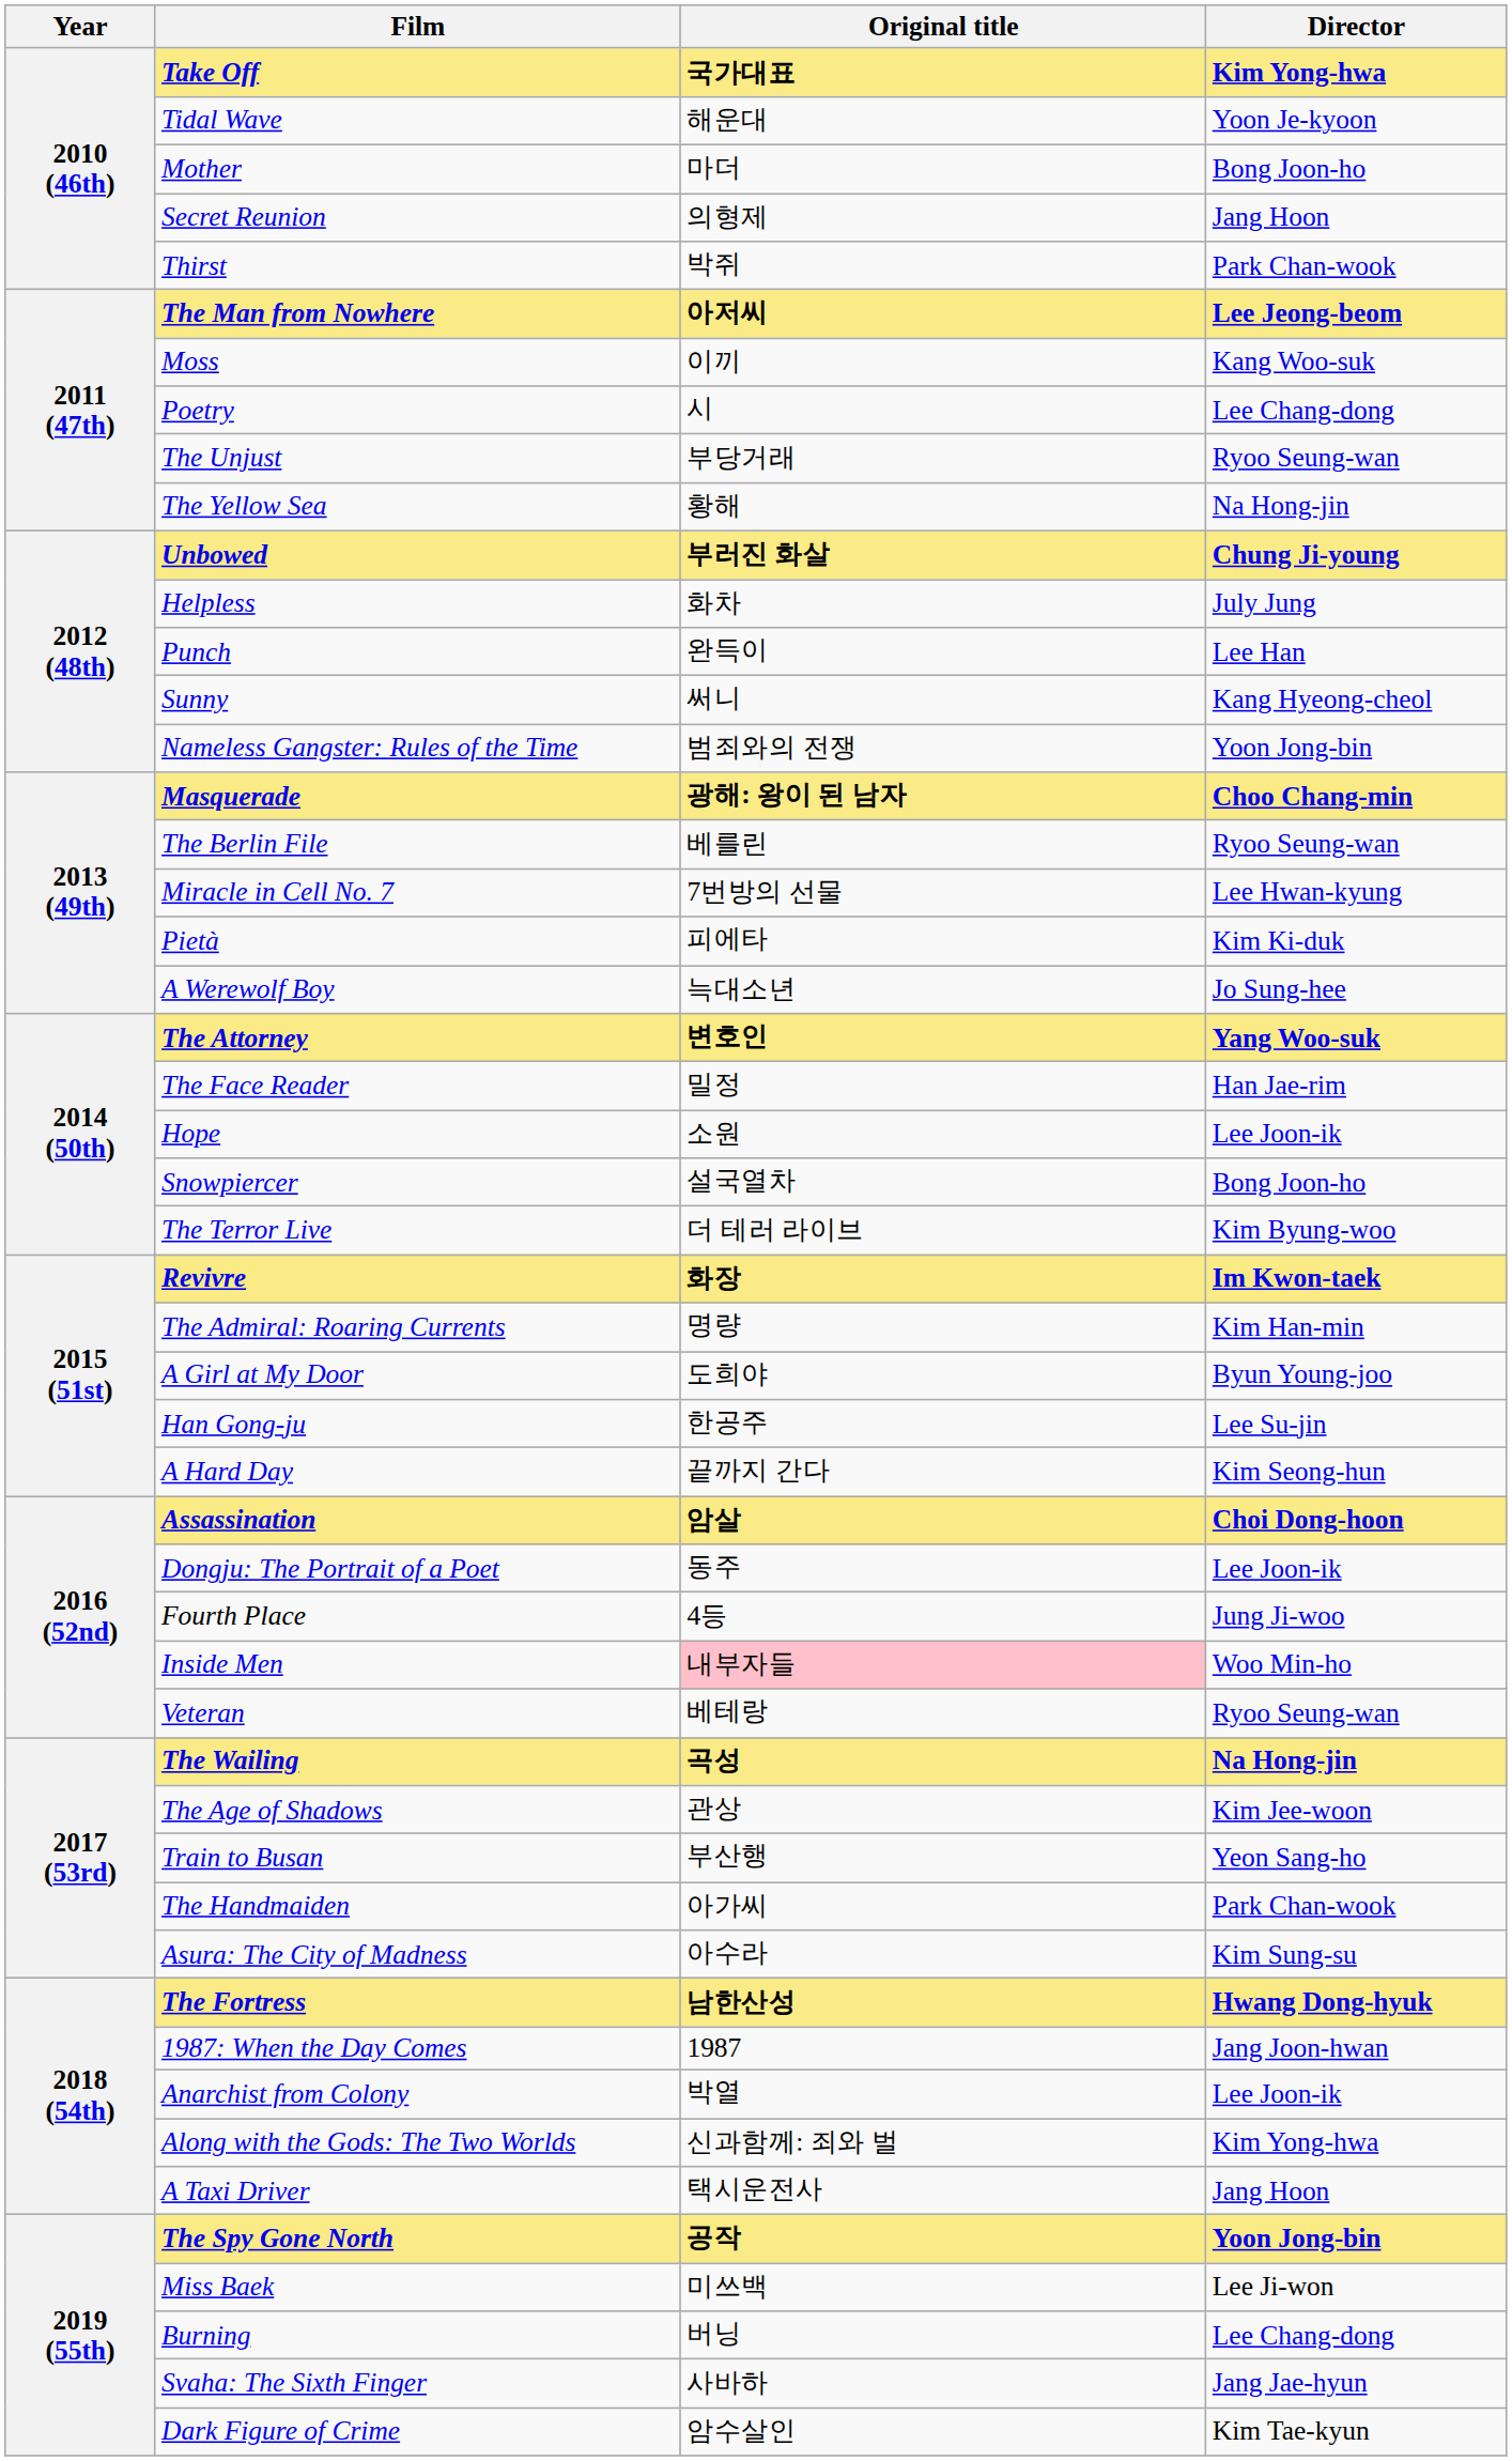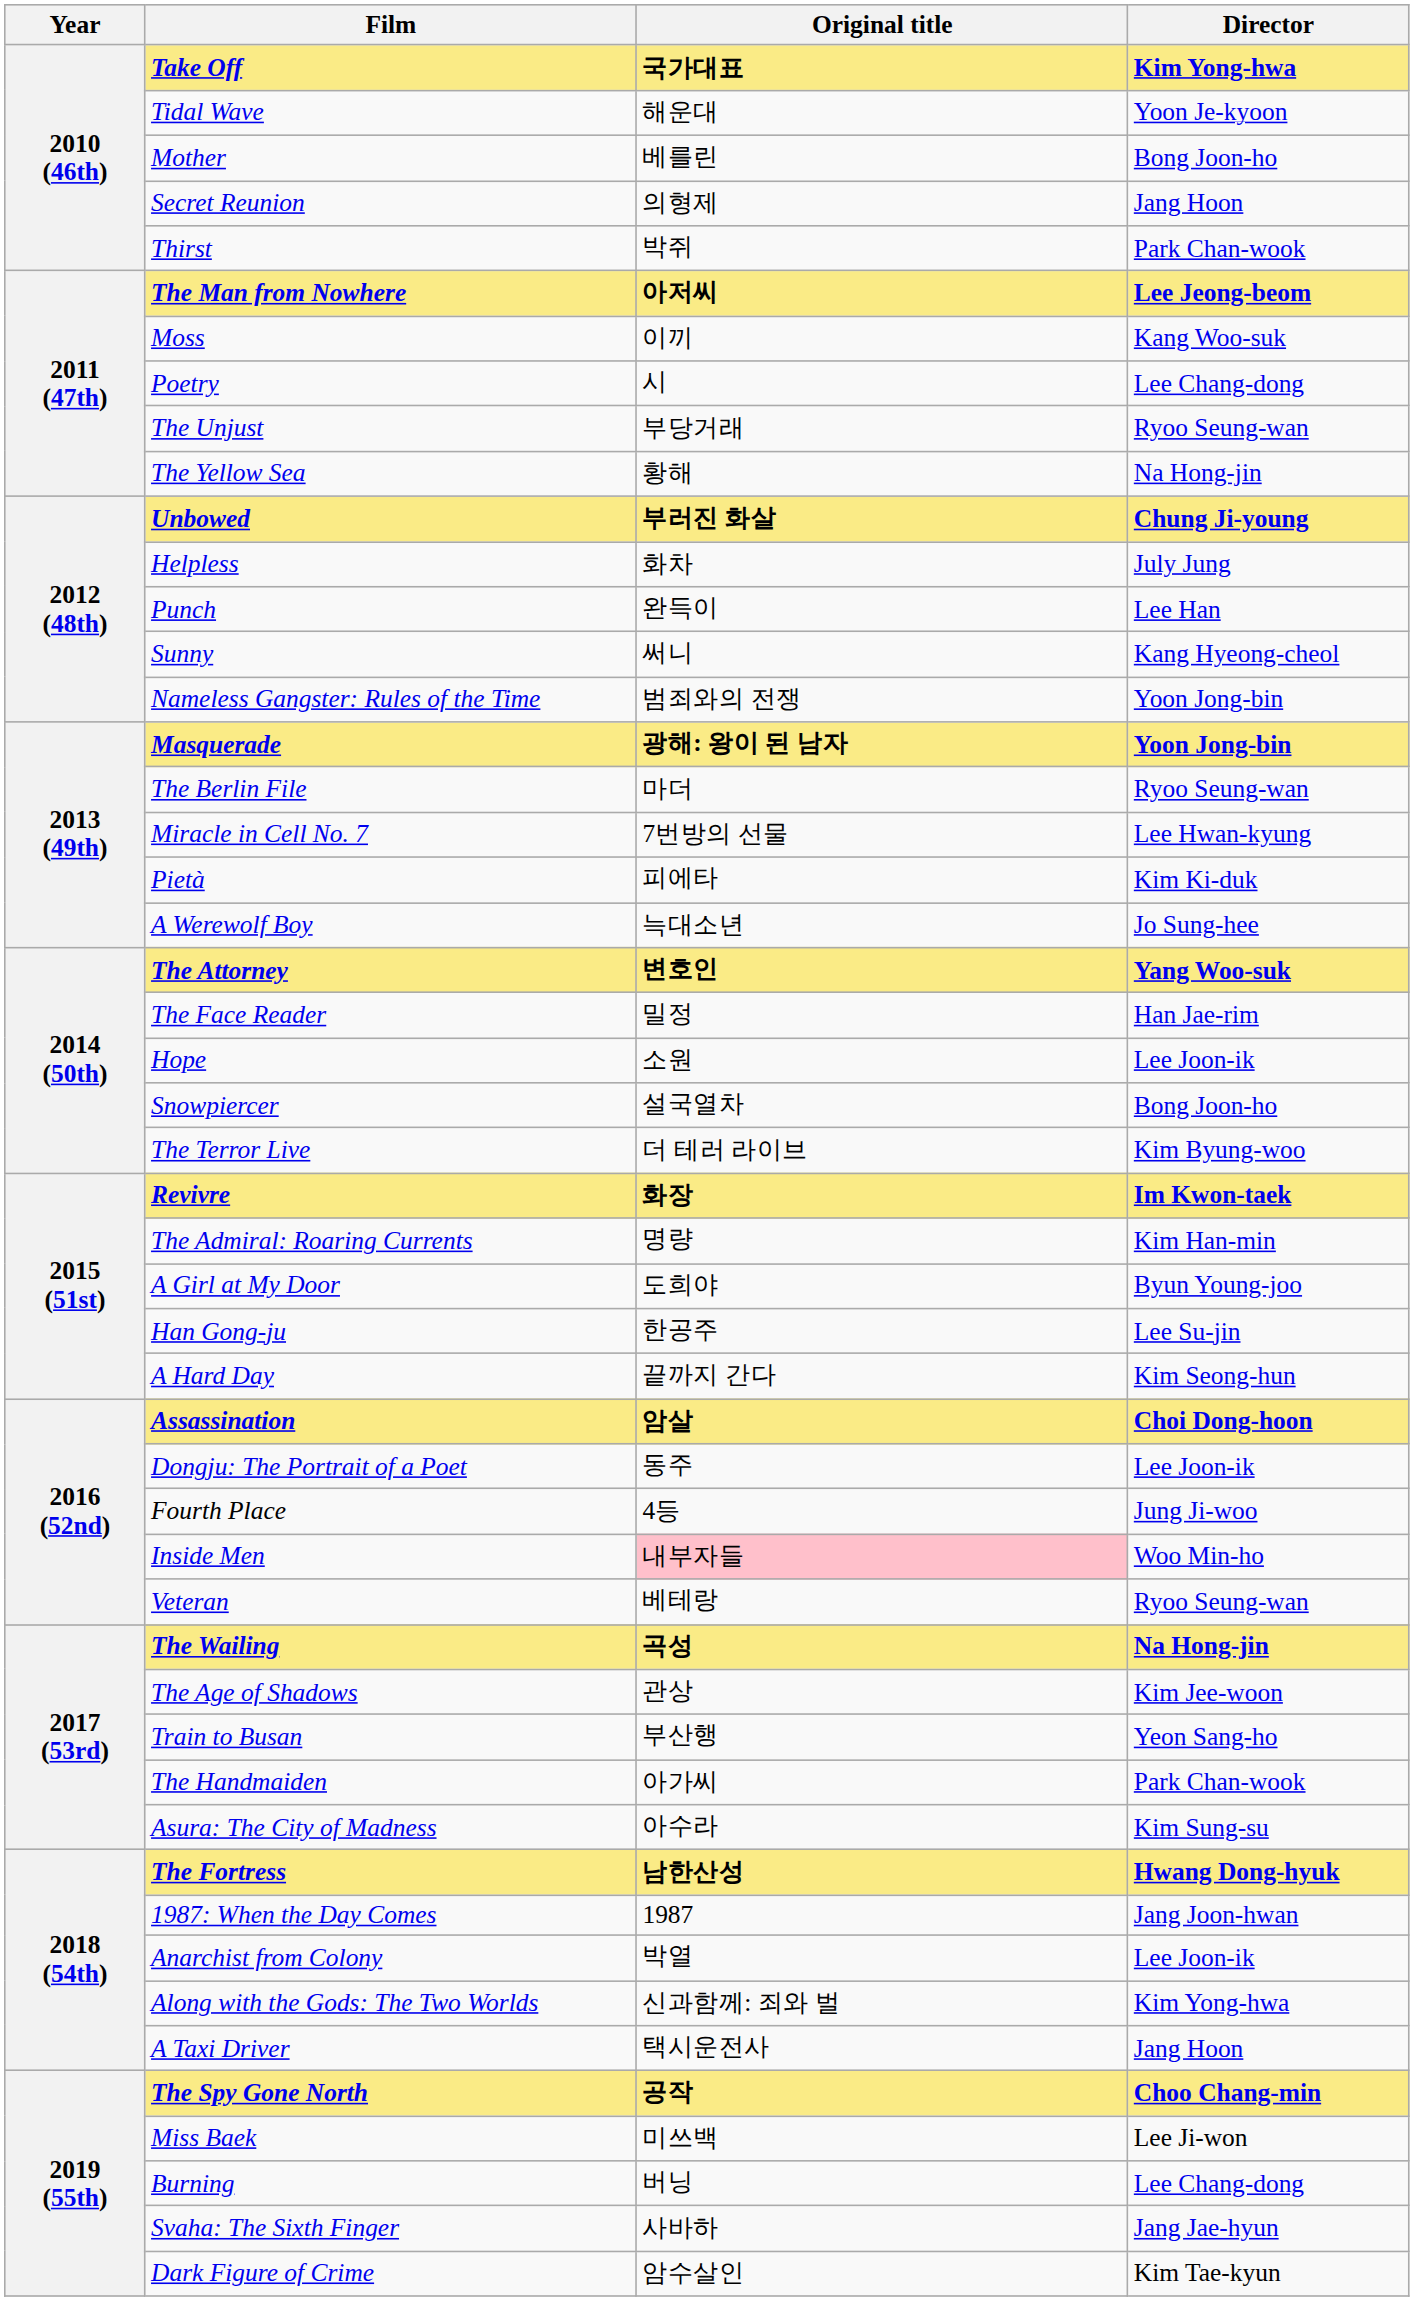 <table class="wikitable" width="100%">
 <tr>
 <th style="width:10%;">Year</th>
 <th style="width:35%;">Film</th>
 <th style="width:35%;">Original title</th>
 <th style="width:20%;">Director</th>
 </tr>
 <tr>
 <th rowspan="5">2010<br>(<a href='#'>46th</a>)</th>
 <td style="background:#FAEB86;"><strong><em><a href='#'>Take Off</a> </em></strong></td>
 <td style="background:#FAEB86;"><strong>국가대표</strong></td>
 <td style="background:#FAEB86;"><strong><a href='#'>Kim Yong-hwa</a></strong></td>
 </tr>
 <tr>
 <td><em><a href='#'>Tidal Wave</a></em></td>
 <td>해운대</td>
 <td><a href='#'>Yoon Je-kyoon</a></td>
 </tr>
 <tr>
 <td><em><a href='#'>Mother</a></em></td>
-<td>마더</td>
+<td>베를린</td>
 <td><a href='#'>Bong Joon-ho</a></td>
 </tr>
 <tr>
 <td><em><a href='#'>Secret Reunion</a></em></td>
 <td>의형제</td>
 <td><a href='#'>Jang Hoon</a></td>
 </tr>
 <tr>
 <td><em><a href='#'>Thirst</a></em></td>
 <td>박쥐</td>
 <td><a href='#'>Park Chan-wook</a></td>
 </tr>
 <tr>
 <th rowspan="5">2011<br>(<a href='#'>47th</a>)</th>
 <td style="background:#FAEB86;"><strong><em><a href='#'>The Man from Nowhere</a> </em></strong></td>
 <td style="background:#FAEB86;"><strong>아저씨</strong></td>
 <td style="background:#FAEB86;"><strong><a href='#'>Lee Jeong-beom</a></strong></td>
 </tr>
 <tr>
 <td><em><a href='#'>Moss</a></em></td>
 <td>이끼</td>
 <td><a href='#'>Kang Woo-suk</a></td>
 </tr>
 <tr>
 <td><em><a href='#'>Poetry</a></em></td>
 <td>시</td>
 <td><a href='#'>Lee Chang-dong</a></td>
 </tr>
 <tr>
 <td><em><a href='#'>The Unjust</a></em></td>
 <td>부당거래</td>
 <td><a href='#'>Ryoo Seung-wan</a></td>
 </tr>
 <tr>
 <td><em><a href='#'>The Yellow Sea</a></em></td>
 <td>황해</td>
 <td><a href='#'>Na Hong-jin</a></td>
 </tr>
 <tr>
 <th rowspan="5">2012<br>(<a href='#'>48th</a>)</th>
 <td style="background:#FAEB86;"><strong><em><a href='#'>Unbowed</a> </em></strong></td>
 <td style="background:#FAEB86;"><strong>부러진 화살</strong></td>
 <td style="background:#FAEB86;"><strong><a href='#'>Chung Ji-young</a></strong></td>
 </tr>
 <tr>
 <td><em><a href='#'>Helpless</a></em></td>
 <td>화차</td>
 <td><a href='#'>July Jung</a></td>
 </tr>
 <tr>
 <td><em><a href='#'>Punch</a></em></td>
 <td>완득이</td>
 <td><a href='#'>Lee Han</a></td>
 </tr>
 <tr>
 <td><em><a href='#'>Sunny</a></em></td>
 <td>써니</td>
 <td><a href='#'>Kang Hyeong-cheol</a></td>
 </tr>
 <tr>
 <td><em><a href='#'>Nameless Gangster: Rules of the Time</a></em></td>
 <td>범죄와의 전쟁</td>
 <td><a href='#'>Yoon Jong-bin</a></td>
 </tr>
 <tr>
 <th rowspan="5">2013<br>(<a href='#'>49th</a>)</th>
 <td style="background:#FAEB86;"><strong><em><a href='#'>Masquerade</a> </em></strong></td>
 <td style="background:#FAEB86;"><strong>광해: 왕이 된 남자</strong></td>
-<td style="background:#FAEB86;"><strong><a href='#'>Choo Chang-min</a></strong></td>
+<td style="background:#FAEB86;"><strong><a href='#'>Yoon Jong-bin</a></strong></td>
 </tr>
 <tr>
 <td><em><a href='#'>The Berlin File</a></em></td>
-<td>베를린</td>
+<td>마더</td>
 <td><a href='#'>Ryoo Seung-wan</a></td>
 </tr>
 <tr>
 <td><em><a href='#'>Miracle in Cell No. 7</a></em></td>
 <td>7번방의 선물</td>
 <td><a href='#'>Lee Hwan-kyung</a></td>
 </tr>
 <tr>
 <td><em><a href='#'>Pietà</a></em></td>
 <td>피에타</td>
 <td><a href='#'>Kim Ki-duk</a></td>
 </tr>
 <tr>
 <td><em><a href='#'>A Werewolf Boy</a></em></td>
 <td>늑대소년</td>
 <td><a href='#'>Jo Sung-hee</a></td>
 </tr>
 <tr>
 <th rowspan="5">2014<br>(<a href='#'>50th</a>)</th>
 <td style="background:#FAEB86;"><strong><em><a href='#'>The Attorney</a> </em></strong></td>
 <td style="background:#FAEB86;"><strong>변호인</strong></td>
 <td style="background:#FAEB86;"><strong><a href='#'>Yang Woo-suk</a></strong></td>
 </tr>
 <tr>
 <td><em><a href='#'>The Face Reader</a></em></td>
 <td>밀정</td>
 <td><a href='#'>Han Jae-rim</a></td>
 </tr>
 <tr>
 <td><em><a href='#'>Hope</a></em></td>
 <td>소원</td>
 <td><a href='#'>Lee Joon-ik</a></td>
 </tr>
 <tr>
 <td><em><a href='#'>Snowpiercer</a></em></td>
 <td>설국열차</td>
 <td><a href='#'>Bong Joon-ho</a></td>
 </tr>
 <tr>
 <td><em><a href='#'>The Terror Live</a></em></td>
 <td>더 테러 라이브</td>
 <td><a href='#'>Kim Byung-woo</a></td>
 </tr>
 <tr>
 <th rowspan="5">2015<br>(<a href='#'>51st</a>)</th>
 <td style="background:#FAEB86;"><strong><em><a href='#'>Revivre</a> </em></strong></td>
 <td style="background:#FAEB86;"><strong>화장</strong></td>
 <td style="background:#FAEB86;"><strong><a href='#'>Im Kwon-taek</a></strong></td>
 </tr>
 <tr>
 <td><em><a href='#'>The Admiral: Roaring Currents</a></em></td>
 <td>명량</td>
 <td><a href='#'>Kim Han-min</a></td>
 </tr>
 <tr>
 <td><em><a href='#'>A Girl at My Door</a></em></td>
 <td>도희야</td>
 <td><a href='#'>Byun Young-joo</a></td>
 </tr>
 <tr>
 <td><em><a href='#'>Han Gong-ju</a></em></td>
 <td>한공주</td>
 <td><a href='#'>Lee Su-jin</a></td>
 </tr>
 <tr>
 <td><em><a href='#'>A Hard Day</a></em></td>
 <td>끝까지 간다</td>
 <td><a href='#'>Kim Seong-hun</a></td>
 </tr>
 <tr>
 <th rowspan="5">2016<br>(<a href='#'>52nd</a>)</th>
 <td style="background:#FAEB86;"><strong><em><a href='#'>Assassination</a> </em></strong></td>
 <td style="background:#FAEB86;"><strong>암살</strong></td>
 <td style="background:#FAEB86;"><strong><a href='#'>Choi Dong-hoon</a></strong></td>
 </tr>
 <tr>
 <td><em><a href='#'>Dongju: The Portrait of a Poet</a></em></td>
 <td>동주</td>
 <td><a href='#'>Lee Joon-ik</a></td>
 </tr>
 <tr>
 <td><em>Fourth Place</em></td>
 <td>4등</td>
 <td><a href='#'>Jung Ji-woo</a></td>
 </tr>
 <tr>
 <td><em><a href='#'>Inside Men</a></em></td>
 <td style="background: pink;">내부자들</td>
 <td><a href='#'>Woo Min-ho</a></td>
 </tr>
 <tr>
 <td><em><a href='#'>Veteran</a></em></td>
 <td>베테랑</td>
 <td><a href='#'>Ryoo Seung-wan</a></td>
 </tr>
 <tr>
 <th rowspan="5">2017<br>(<a href='#'>53rd</a>)</th>
 <td style="background:#FAEB86;"><strong><em><a href='#'>The Wailing</a> </em></strong></td>
 <td style="background:#FAEB86;"><strong>곡성</strong></td>
 <td style="background:#FAEB86;"><strong><a href='#'>Na Hong-jin</a></strong></td>
 </tr>
 <tr>
 <td><em><a href='#'>The Age of Shadows</a></em></td>
 <td>관상</td>
 <td><a href='#'>Kim Jee-woon</a></td>
 </tr>
 <tr>
 <td><em><a href='#'>Train to Busan</a></em></td>
 <td>부산행</td>
 <td><a href='#'>Yeon Sang-ho</a></td>
 </tr>
 <tr>
 <td><em><a href='#'>The Handmaiden</a></em></td>
 <td>아가씨</td>
 <td><a href='#'>Park Chan-wook</a></td>
 </tr>
 <tr>
 <td><em><a href='#'>Asura: The City of Madness</a></em></td>
 <td>아수라</td>
 <td><a href='#'>Kim Sung-su</a></td>
 </tr>
 <tr>
 <th rowspan="5">2018<br>(<a href='#'>54th</a>)</th>
 <td style="background:#FAEB86;"><strong><em><a href='#'>The Fortress</a> </em></strong></td>
 <td style="background:#FAEB86;"><strong>남한산성</strong></td>
 <td style="background:#FAEB86;"><strong><a href='#'>Hwang Dong-hyuk</a></strong></td>
 </tr>
 <tr>
 <td><em><a href='#'>1987: When the Day Comes</a></em></td>
 <td>1987</td>
 <td><a href='#'>Jang Joon-hwan</a></td>
 </tr>
 <tr>
 <td><em><a href='#'>Anarchist from Colony</a></em></td>
 <td>박열</td>
 <td><a href='#'>Lee Joon-ik</a></td>
 </tr>
 <tr>
 <td><em><a href='#'>Along with the Gods: The Two Worlds</a></em></td>
 <td>신과함께: 죄와 벌</td>
 <td><a href='#'>Kim Yong-hwa</a></td>
 </tr>
 <tr>
 <td><em><a href='#'>A Taxi Driver</a></em></td>
 <td>택시운전사</td>
 <td><a href='#'>Jang Hoon</a></td>
 </tr>
 <tr>
 <th rowspan="5">2019<br>(<a href='#'>55th</a>)</th>
 <td style="background:#FAEB86;"><strong><em><a href='#'>The Spy Gone North</a> </em></strong></td>
 <td style="background:#FAEB86;"><strong>공작</strong></td>
-<td style="background:#FAEB86;"><strong><a href='#'>Yoon Jong-bin</a></strong></td>
+<td style="background:#FAEB86;"><strong><a href='#'>Choo Chang-min</a></strong></td>
 </tr>
 <tr>
 <td><em><a href='#'>Miss Baek</a></em></td>
 <td>미쓰백</td>
 <td>Lee Ji-won</td>
 </tr>
 <tr>
 <td><em><a href='#'>Burning</a></em></td>
 <td>버닝</td>
 <td><a href='#'>Lee Chang-dong</a></td>
 </tr>
 <tr>
 <td><em><a href='#'>Svaha: The Sixth Finger</a></em></td>
 <td>사바하</td>
 <td><a href='#'>Jang Jae-hyun</a></td>
 </tr>
 <tr>
 <td><em><a href='#'>Dark Figure of Crime</a></em></td>
 <td>암수살인</td>
 <td>Kim Tae-kyun</td>
 </tr>
 </table>
